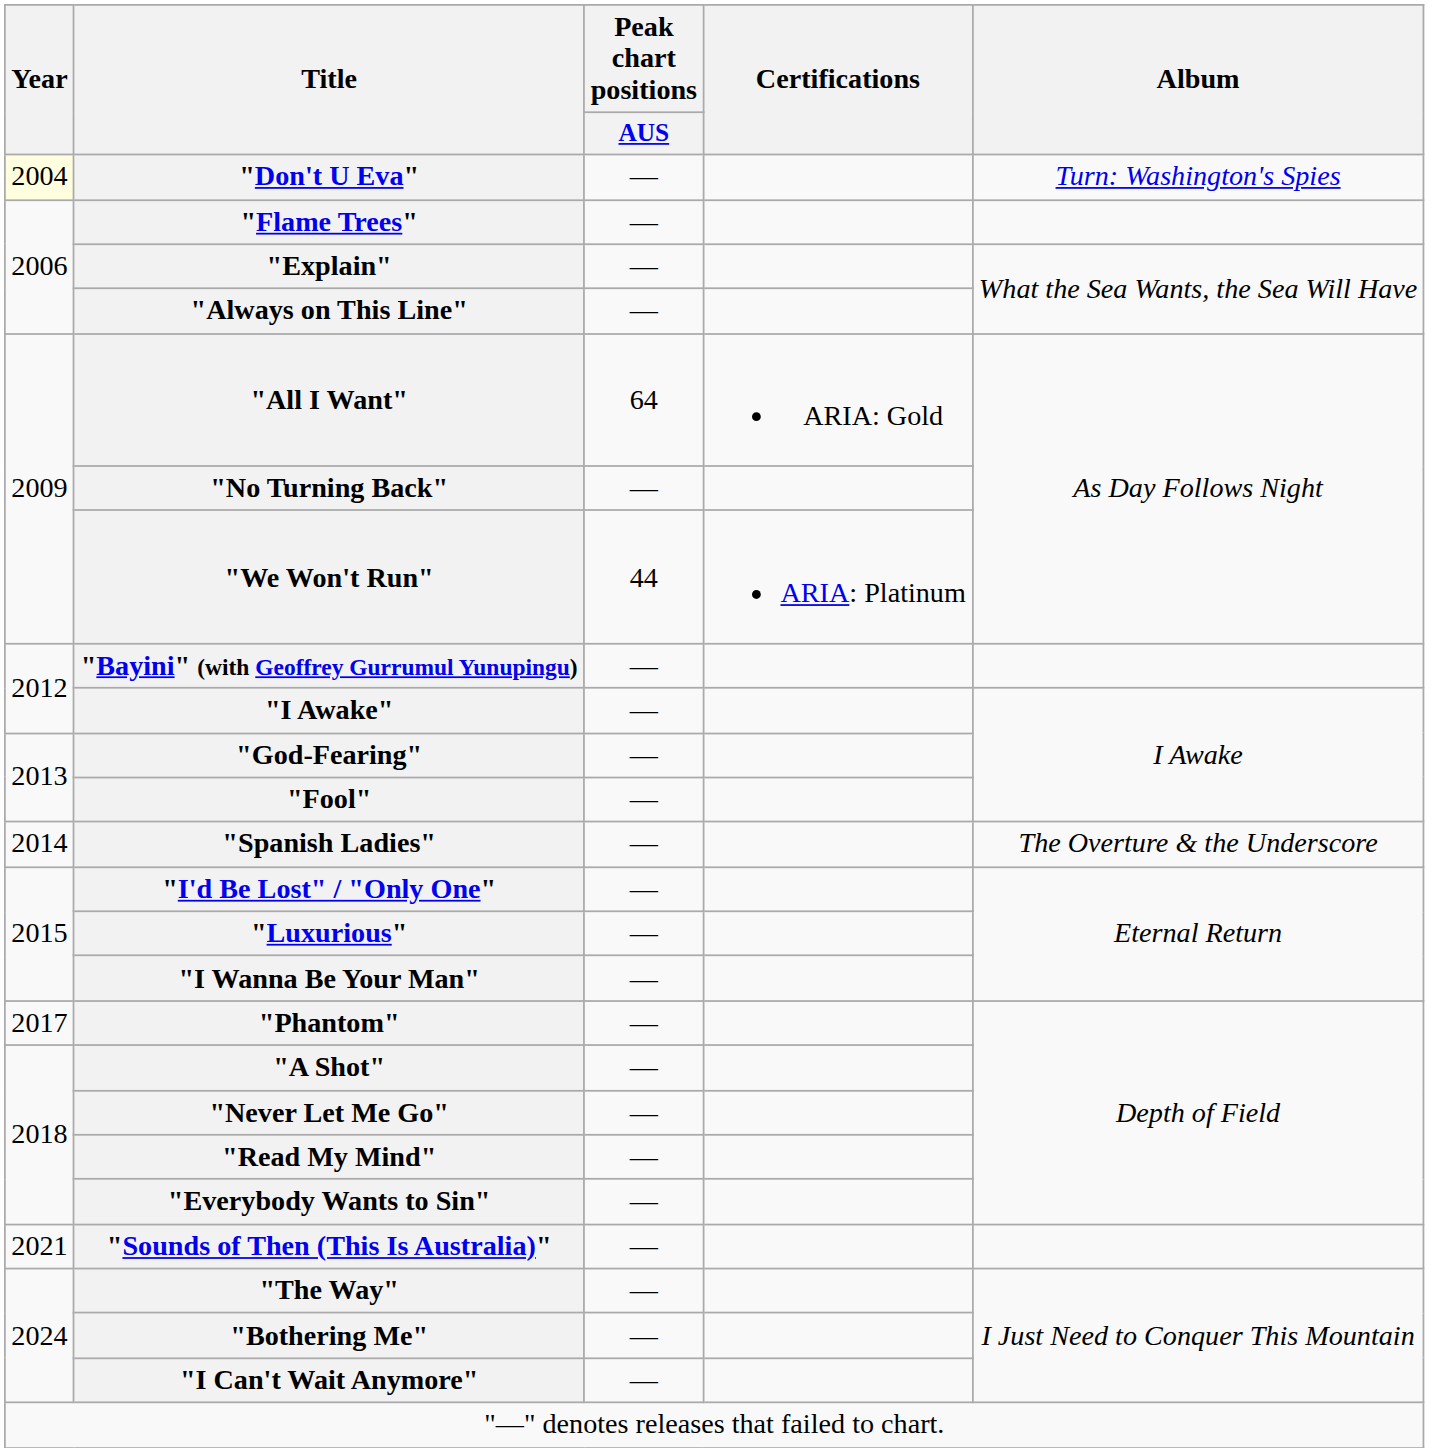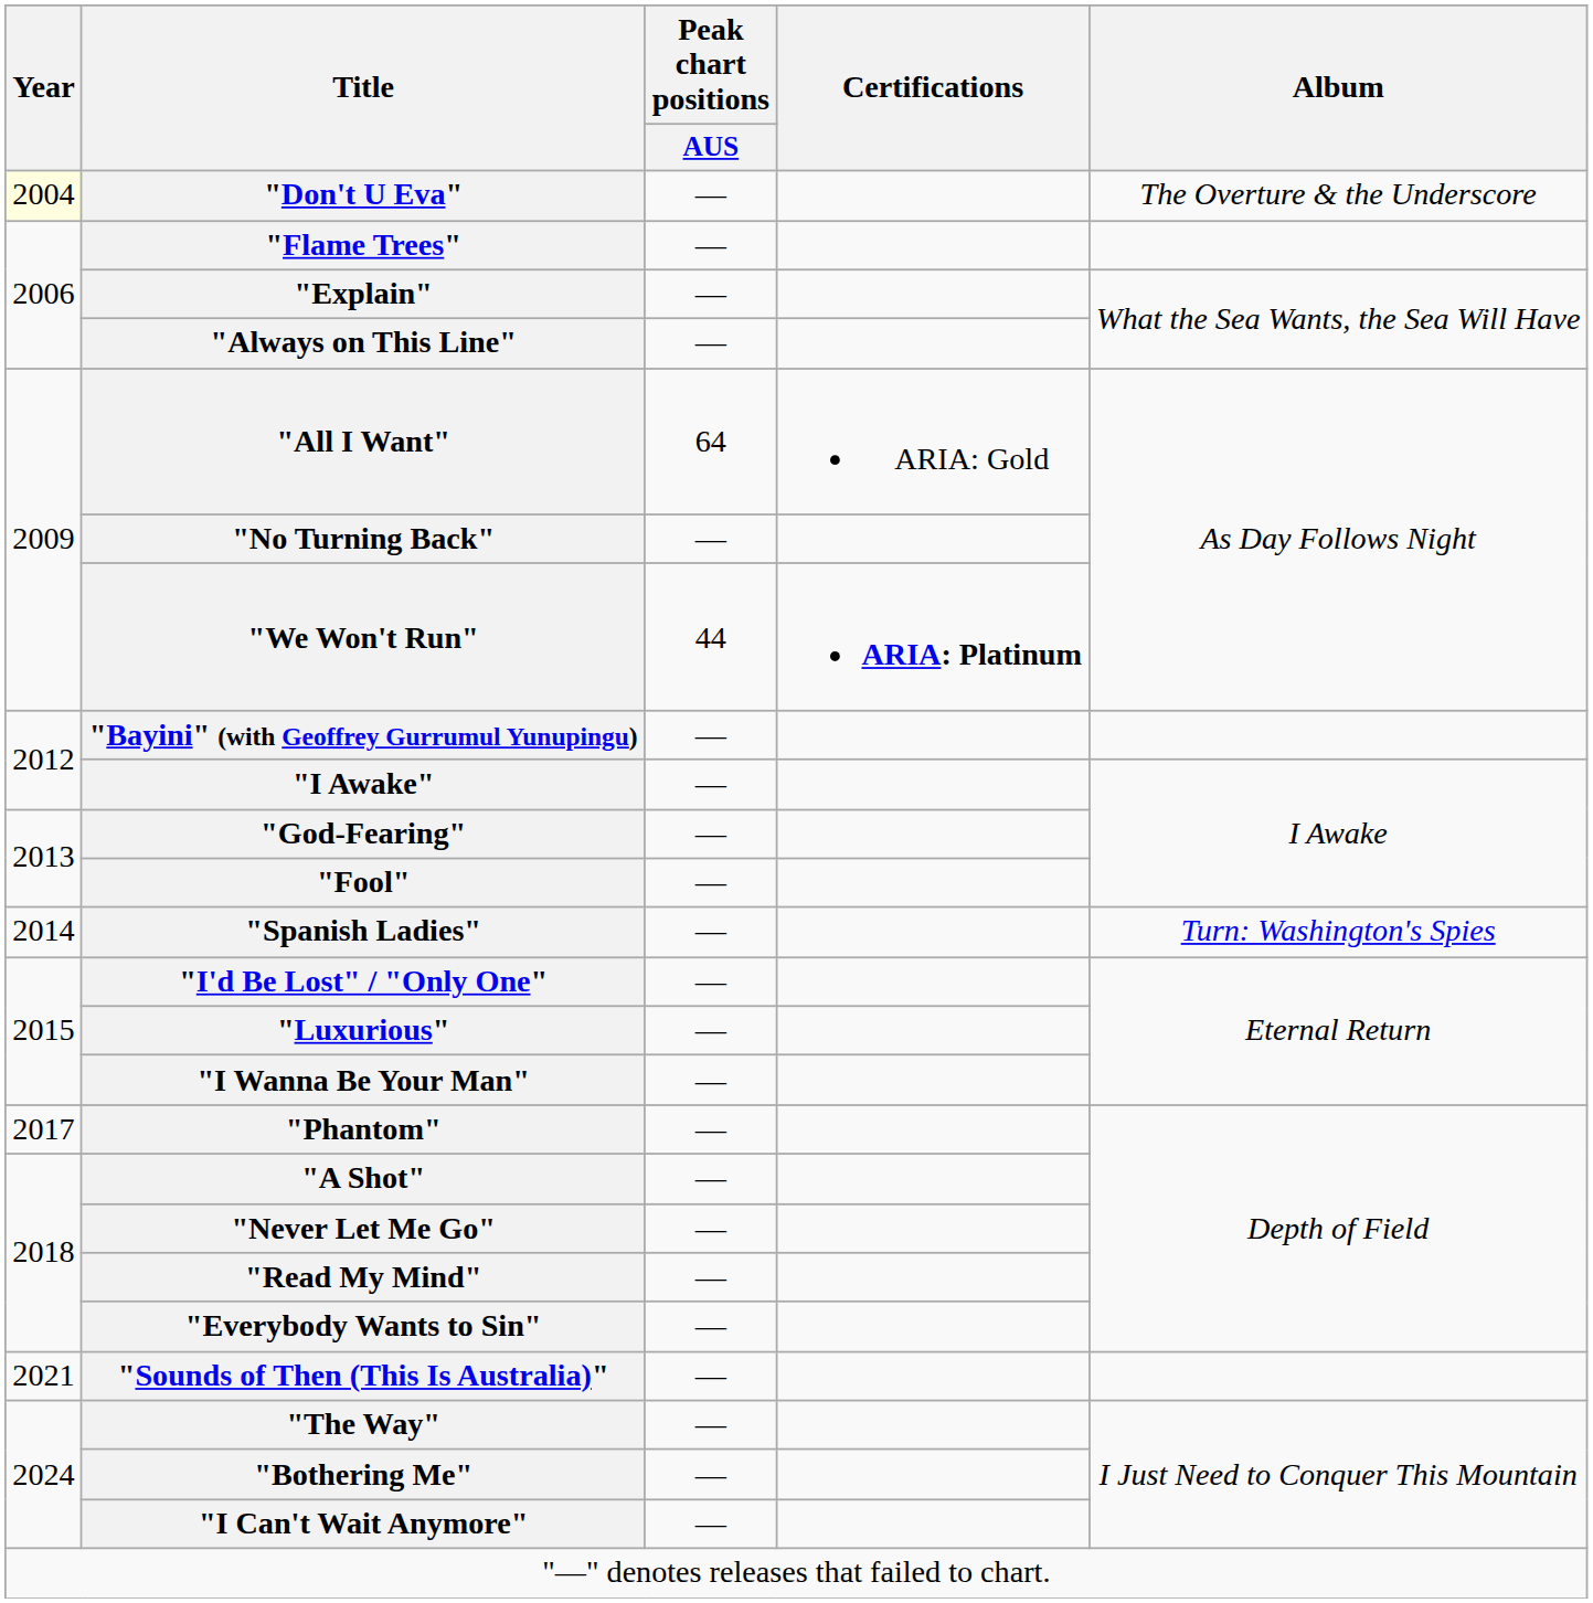 <table class="wikitable plainrowheaders" style="text-align:center;">
 <tr>
 <th scope="col" rowspan="2">Year</th>
 <th scope="col" rowspan="2">Title</th>
 <th scope="col" colspan="1">Peak chart<br>positions</th>
 <th scope="col" rowspan="2">Certifications</th>
 <th scope="col" rowspan="2">Album</th>
 </tr>
 <tr>
 <th scope="col" style="width:3em; font-size:90%"><a href='#'>AUS</a><br></th>
 </tr>
 <tr>
 <td style="background: lightyellow;">2004</td>
 <th scope="row">"<a href='#'>Don't U Eva</a>"</th>
 <td>—</td>
 <td></td>
-<td><em><a href='#'>Turn: Washington's Spies</a></em></td>
+<td><em>The Overture & the Underscore</em></td>
 </tr>
 <tr>
 <td rowspan="3">2006</td>
 <th scope="row">"<a href='#'>Flame Trees</a>"</th>
 <td>—</td>
 <td></td>
 <td></td>
 </tr>
 <tr>
 <th scope="row">"Explain"</th>
 <td>—</td>
 <td></td>
 <td rowspan="2"><em>What the Sea Wants, the Sea Will Have</em></td>
 </tr>
 <tr>
 <th scope="row">"Always on This Line"</th>
 <td>—</td>
 <td></td>
 </tr>
 <tr>
 <td rowspan="3">2009</td>
 <th scope="row">"All I Want"</th>
 <td>64</td>
 <td><br><ul><li>ARIA: Gold</li></ul></td>
 <td rowspan="3"><em>As Day Follows Night</em></td>
 </tr>
 <tr>
 <th scope="row">"No Turning Back"</th>
 <td>—</td>
 <td></td>
 </tr>
 <tr>
 <th scope="row">"We Won't Run"</th>
 <td>44</td>
-<td><br><ul><li><a href='#'>ARIA</a>: Platinum</li></ul></td>
+<td><strong><br><ul><li><a href='#'>ARIA</a>: Platinum</li></ul></strong></td>
 </tr>
 <tr>
 <td rowspan="2">2012</td>
 <th scope="row">"<a href='#'>Bayini</a>" <small>(with <a href='#'>Geoffrey Gurrumul Yunupingu</a>)</small></th>
 <td>—</td>
 <td></td>
 <td></td>
 </tr>
 <tr>
 <th scope="row">"I Awake"</th>
 <td>—</td>
 <td></td>
 <td rowspan="3"><em>I Awake</em></td>
 </tr>
 <tr>
 <td rowspan="2">2013</td>
 <th scope="row">"God-Fearing"</th>
 <td>—</td>
 <td></td>
 </tr>
 <tr>
 <th scope="row">"Fool"</th>
 <td>—</td>
 <td></td>
 </tr>
 <tr>
 <td>2014</td>
 <th scope="row">"Spanish Ladies"</th>
 <td>—</td>
 <td></td>
-<td><em>The Overture & the Underscore</em></td>
+<td><em><a href='#'>Turn: Washington's Spies</a></em></td>
 </tr>
 <tr>
 <td rowspan="3">2015</td>
 <th scope="row">"<a href='#'>I'd Be Lost" / "Only One</a>"</th>
 <td>—</td>
 <td></td>
 <td rowspan="3"><em>Eternal Return</em></td>
 </tr>
 <tr>
 <th scope="row">"<a href='#'>Luxurious</a>"</th>
 <td>—</td>
 </tr>
 <tr>
 <th scope="row">"I Wanna Be Your Man"</th>
 <td>—</td>
 <td></td>
 </tr>
 <tr>
 <td>2017</td>
 <th scope="row">"Phantom"</th>
 <td>—</td>
 <td></td>
 <td rowspan="5"><em>Depth of Field</em></td>
 </tr>
 <tr>
 <td rowspan="4">2018</td>
 <th scope="row">"A Shot"</th>
 <td>—</td>
 <td></td>
 </tr>
 <tr>
 <th scope="row">"Never Let Me Go"</th>
 <td>—</td>
 <td></td>
 </tr>
 <tr>
 <th scope="row">"Read My Mind"</th>
 <td>—</td>
 <td></td>
 </tr>
 <tr>
 <th scope="row">"Everybody Wants to Sin"</th>
 <td>—</td>
 <td></td>
 </tr>
 <tr>
 <td>2021</td>
 <th scope="row">"<a href='#'>Sounds of Then (This Is Australia)</a>"</th>
 <td>—</td>
 <td></td>
 <td></td>
 </tr>
 <tr>
 <td rowspan="3">2024</td>
 <th scope="row">"The Way"</th>
 <td>—</td>
 <td></td>
 <td rowspan="3"><em>I Just Need to Conquer This Mountain</em></td>
 </tr>
 <tr>
 <th scope="row">"Bothering Me"</th>
 <td>—</td>
 <td></td>
 </tr>
 <tr>
 <th scope="row">"I Can't Wait Anymore"</th>
 <td>—</td>
 <td></td>
 </tr>
 <tr>
 <td colspan="6">"—" denotes releases that failed to chart.</td>
 </tr>
 </table>
